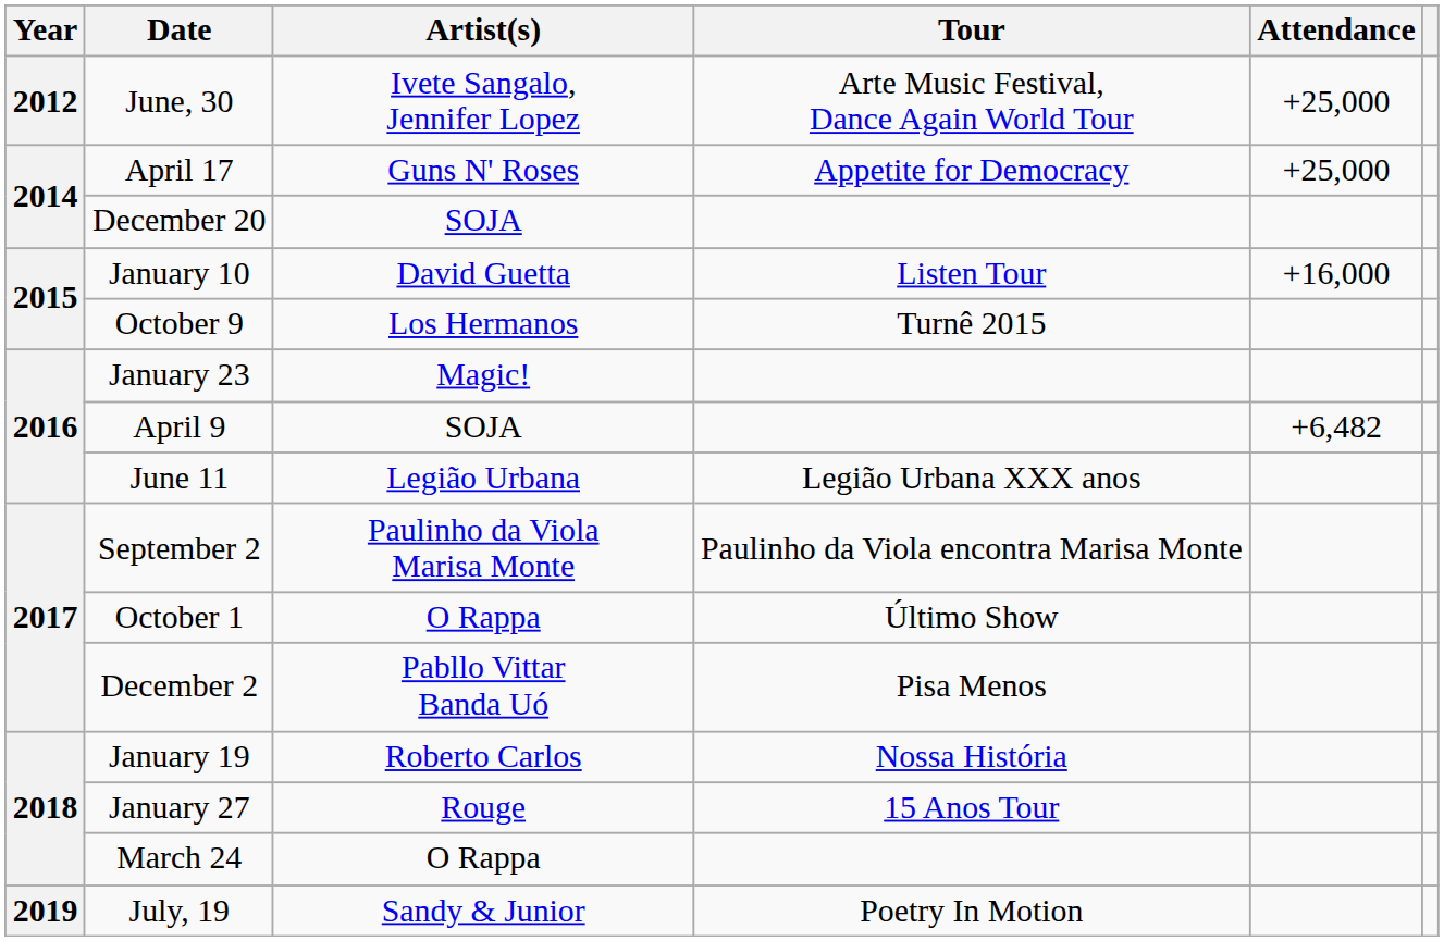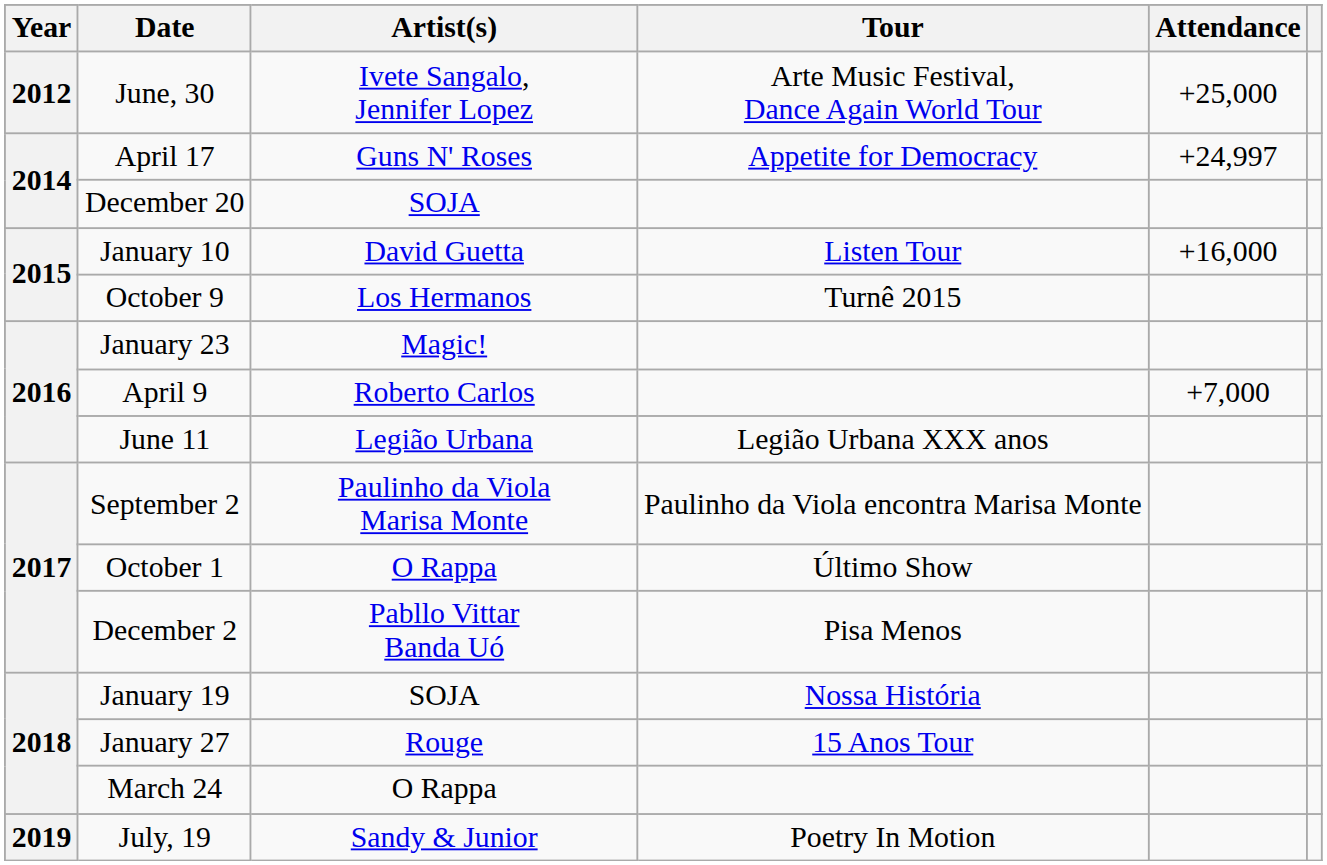 <table class="wikitable" style="text-align:center;">
 <tr>
 <th>Year</th>
 <th>Date</th>
 <th width="200">Artist(s)<br></th>
 <th>Tour</th>
 <th>Attendance</th>
 <th></th>
 </tr>
 <tr>
 <th rowspan="1">2012</th>
 <td>June, 30</td>
 <td><a href='#'>Ivete Sangalo</a>,<br><a href='#'>Jennifer Lopez</a></td>
 <td>Arte Music Festival,<br><a href='#'>Dance Again World Tour</a></td>
 <td>+25,000</td>
 <td></td>
 </tr>
 <tr>
 <th rowspan="2">2014</th>
 <td>April 17</td>
 <td><a href='#'>Guns N' Roses</a></td>
 <td><a href='#'>Appetite for Democracy</a></td>
-<td>+25,000</td>
+<td>+24,997</td>
 <td></td>
 </tr>
 <tr>
 <td>December 20</td>
 <td><a href='#'>SOJA</a><br></td>
 <td></td>
 <td></td>
 <td></td>
 </tr>
 <tr>
 <th rowspan="2">2015</th>
 <td>January 10</td>
 <td><a href='#'>David Guetta</a></td>
 <td><a href='#'>Listen Tour</a></td>
 <td>+16,000 </td>
 <td></td>
 </tr>
 <tr>
 <td>October 9</td>
 <td><a href='#'>Los Hermanos</a></td>
 <td>Turnê 2015</td>
 <td></td>
 <td></td>
 </tr>
 <tr>
 <th rowspan="3">2016</th>
 <td>January 23</td>
 <td><a href='#'>Magic!</a></td>
 <td></td>
 <td></td>
 <td></td>
 </tr>
 <tr>
 <td>April 9</td>
-<td>SOJA<br></td>
+<td><a href='#'>Roberto Carlos</a></td>
 <td></td>
-<td>+6,482 </td>
+<td>+7,000 </td>
 <td></td>
 </tr>
 <tr>
 <td>June 11</td>
 <td><a href='#'>Legião Urbana</a></td>
 <td>Legião Urbana XXX anos</td>
 <td></td>
 <td></td>
 </tr>
 <tr>
 <th rowspan="3">2017</th>
 <td>September 2</td>
 <td><a href='#'>Paulinho da Viola</a><br><a href='#'>Marisa Monte</a></td>
 <td>Paulinho da Viola encontra Marisa Monte</td>
 <td></td>
 <td></td>
 </tr>
 <tr>
 <td>October 1</td>
 <td><a href='#'>O Rappa</a></td>
 <td>Último Show</td>
 <td></td>
 <td></td>
 </tr>
 <tr>
 <td>December 2</td>
 <td><a href='#'>Pabllo Vittar</a><br><a href='#'>Banda Uó</a></td>
 <td>Pisa Menos</td>
 <td></td>
 <td></td>
 </tr>
 <tr>
 <th rowspan="3">2018</th>
 <td>January 19</td>
-<td><a href='#'>Roberto Carlos</a></td>
+<td>SOJA<br></td>
 <td><a href='#'>Nossa História</a></td>
 <td></td>
 <td></td>
 </tr>
 <tr>
 <td>January 27</td>
 <td><a href='#'>Rouge</a></td>
 <td><a href='#'>15 Anos Tour</a></td>
 <td></td>
 <td></td>
 </tr>
 <tr>
 <td>March 24</td>
 <td>O Rappa<br></td>
 <td></td>
 <td></td>
 <td></td>
 </tr>
 <tr>
 <th rowspan="1">2019</th>
 <td>July, 19</td>
 <td><a href='#'>Sandy & Junior</a></td>
 <td>Poetry In Motion</td>
 <td></td>
 <td></td>
 </tr>
 </table>
